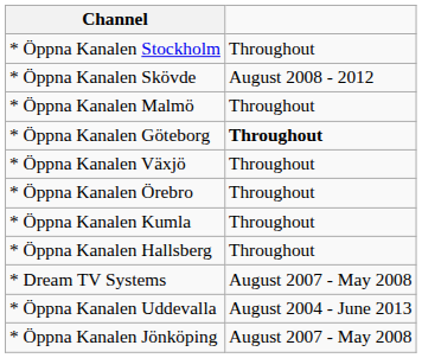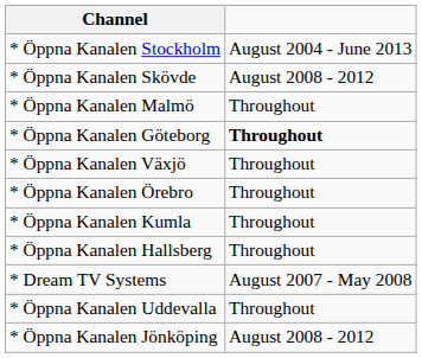 <table class="wikitable">
 <tr>
 <th>Channel</th>
 </tr>
 <tr>
 <td>* Öppna Kanalen <a href='#'>Stockholm</a></td>
-<td>Throughout</td>
+<td>August 2004 - June 2013</td>
 </tr>
 <tr>
 <td>* Öppna Kanalen Skövde</td>
 <td>August 2008 - 2012</td>
 </tr>
 <tr>
 <td>* Öppna Kanalen Malmö</td>
 <td>Throughout</td>
 </tr>
 <tr>
 <td>* Öppna Kanalen Göteborg</td>
 <td><strong>Throughout</strong></td>
 </tr>
 <tr>
 <td>* Öppna Kanalen Växjö</td>
 <td>Throughout</td>
 </tr>
 <tr>
 <td>* Öppna Kanalen Örebro</td>
 <td>Throughout</td>
 </tr>
 <tr>
 <td>* Öppna Kanalen Kumla</td>
 <td>Throughout</td>
 </tr>
 <tr>
 <td>* Öppna Kanalen Hallsberg</td>
 <td>Throughout</td>
 </tr>
 <tr>
 <td>* Dream TV Systems</td>
 <td>August 2007 - May 2008</td>
 </tr>
 <tr>
 <td>* Öppna Kanalen Uddevalla</td>
-<td>August 2004 - June 2013</td>
+<td>Throughout</td>
 </tr>
 <tr>
 <td>* Öppna Kanalen Jönköping</td>
-<td>August 2007 - May 2008</td>
+<td>August 2008 - 2012</td>
 </tr>
 </table>
